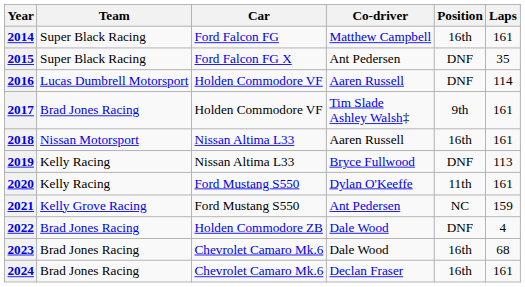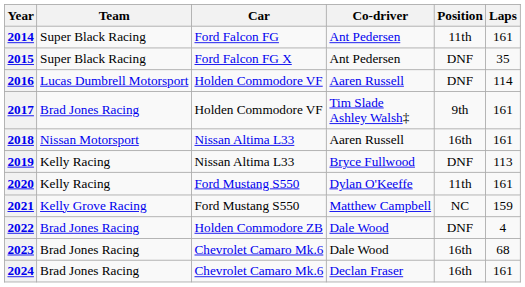 <table class="wikitable" style="font-size: 95%;">
 <tr>
 <th>Year</th>
 <th>Team</th>
 <th>Car</th>
 <th>Co-driver</th>
 <th>Position</th>
 <th>Laps</th>
 </tr>
 <tr>
 <th><a href='#'>2014</a></th>
 <td>Super Black Racing</td>
 <td><a href='#'>Ford Falcon FG</a></td>
-<td> <a href='#'>Matthew Campbell</a></td>
-<td align="center">16th</td>
+<td> <a href='#'>Ant Pedersen</a></td>
+<td align="center">11th</td>
 <td align="center">161</td>
 </tr>
 <tr>
 <th><a href='#'>2015</a></th>
 <td>Super Black Racing</td>
 <td><a href='#'>Ford Falcon FG X</a></td>
 <td> Ant Pedersen</td>
 <td align="center">DNF</td>
 <td align="center">35</td>
 </tr>
 <tr>
 <th><a href='#'>2016</a></th>
 <td><a href='#'>Lucas Dumbrell Motorsport</a></td>
 <td><a href='#'>Holden Commodore VF</a></td>
 <td> <a href='#'>Aaren Russell</a></td>
 <td align="center">DNF</td>
 <td align="center">114</td>
 </tr>
 <tr>
 <th><a href='#'>2017</a></th>
 <td><a href='#'>Brad Jones Racing</a></td>
 <td>Holden Commodore VF</td>
 <td> <a href='#'>Tim Slade</a><br> <a href='#'>Ashley Walsh</a>‡</td>
 <td align="center">9th</td>
 <td align="center">161</td>
 </tr>
 <tr>
 <th><a href='#'>2018</a></th>
 <td><a href='#'>Nissan Motorsport</a></td>
 <td><a href='#'>Nissan Altima L33</a></td>
 <td> Aaren Russell</td>
 <td align="center">16th</td>
 <td align="center">161</td>
 </tr>
 <tr>
 <th><a href='#'>2019</a></th>
 <td>Kelly Racing</td>
 <td>Nissan Altima L33</td>
 <td> <a href='#'>Bryce Fullwood</a></td>
 <td align="center">DNF</td>
 <td align="center">113</td>
 </tr>
 <tr>
 <th><a href='#'>2020</a></th>
 <td>Kelly Racing</td>
 <td><a href='#'>Ford Mustang S550</a></td>
 <td> <a href='#'>Dylan O'Keeffe</a></td>
 <td align="center">11th</td>
 <td align="center">161</td>
 </tr>
 <tr>
 <th><a href='#'>2021</a></th>
 <td><a href='#'>Kelly Grove Racing</a></td>
 <td>Ford Mustang S550</td>
-<td> <a href='#'>Ant Pedersen</a></td>
+<td> <a href='#'>Matthew Campbell</a></td>
 <td align="center">NC</td>
 <td align="center">159</td>
 </tr>
 <tr>
 <th><a href='#'>2022</a></th>
 <td><a href='#'>Brad Jones Racing</a></td>
 <td><a href='#'>Holden Commodore ZB</a></td>
 <td> <a href='#'>Dale Wood</a></td>
 <td align="center">DNF</td>
 <td align="center">4</td>
 </tr>
 <tr>
 <th><a href='#'>2023</a></th>
 <td>Brad Jones Racing</td>
 <td><a href='#'>Chevrolet Camaro Mk.6</a></td>
 <td> Dale Wood</td>
 <td align="center">16th</td>
 <td align=center>68</td>
 </tr>
 <tr>
 <th><a href='#'>2024</a></th>
 <td>Brad Jones Racing</td>
 <td><a href='#'>Chevrolet Camaro Mk.6</a></td>
 <td> <a href='#'>Declan Fraser</a></td>
 <td align="center">16th</td>
 <td align="center">161</td>
 </tr>
 </table>
